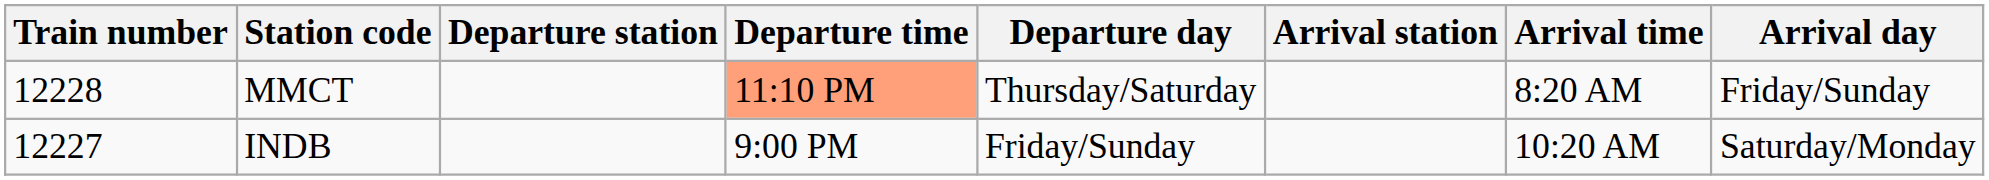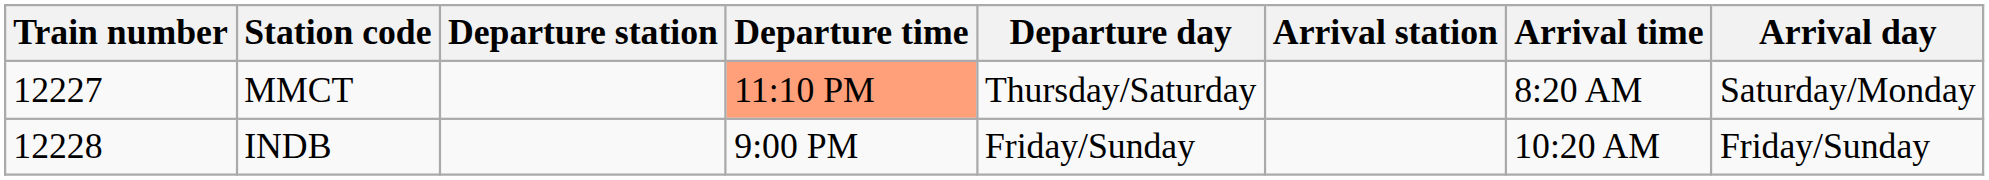 <table class="wikitable">
 <tr>
 <th>Train number</th>
 <th>Station code</th>
 <th>Departure station</th>
 <th>Departure time</th>
 <th>Departure day</th>
 <th>Arrival station</th>
 <th>Arrival time</th>
 <th>Arrival day</th>
 </tr>
 <tr>
-<td>12228</td>
+<td>12227</td>
 <td>MMCT</td>
 <td></td>
 <td style="background: lightsalmon;">11:10 PM</td>
 <td>Thursday/Saturday</td>
 <td></td>
 <td>8:20 AM</td>
-<td>Friday/Sunday</td>
+<td>Saturday/Monday</td>
 </tr>
 <tr>
-<td>12227</td>
+<td>12228</td>
 <td>INDB</td>
 <td></td>
 <td>9:00 PM</td>
 <td>Friday/Sunday</td>
 <td></td>
 <td>10:20 AM</td>
-<td>Saturday/Monday</td>
+<td>Friday/Sunday</td>
 </tr>
 </table>
